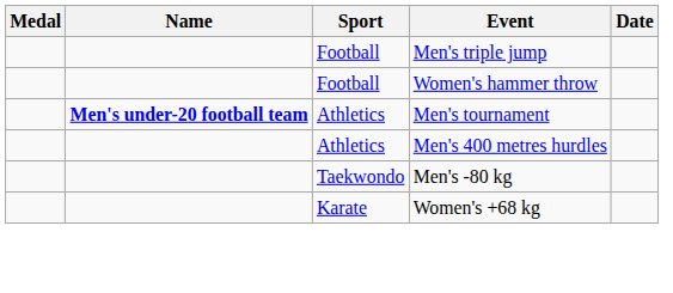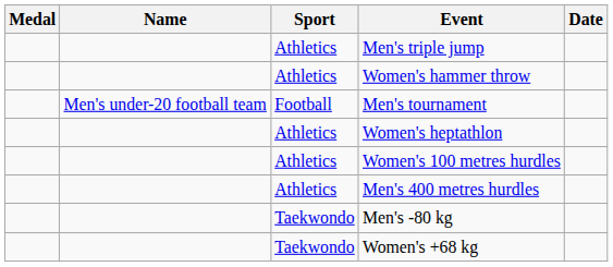 <table class="wikitable sortable" style="font-size:95%">
 <tr>
 <th>Medal</th>
 <th>Name</th>
 <th>Sport</th>
 <th>Event</th>
 <th>Date</th>
 </tr>
 <tr>
 <td></td>
 <td></td>
-<td><a href='#'>Football</a></td>
+<td><a href='#'>Athletics</a></td>
 <td><a href='#'>Men's triple jump</a></td>
 <td></td>
 </tr>
 <tr>
 <td></td>
 <td></td>
-<td><a href='#'>Football</a></td>
+<td><a href='#'>Athletics</a></td>
 <td><a href='#'>Women's hammer throw</a></td>
 <td></td>
 </tr>
 <tr>
 <td></td>
-<td><strong><a href='#'>Men's under-20 football team</a></strong></td>
+<td><a href='#'>Men's under-20 football team</a></td>
+<td><a href='#'>Football</a></td>
+<td><a href='#'>Men's tournament</a></td>
+<td></td>
+</tr>
+<tr>
+<td></td>
+<td></td>
 <td><a href='#'>Athletics</a></td>
-<td><a href='#'>Men's tournament</a></td>
+<td><a href='#'>Women's heptathlon</a></td>
+<td></td>
+</tr>
+<tr>
+<td></td>
+<td></td>
+<td><a href='#'>Athletics</a></td>
+<td><a href='#'>Women's 100 metres hurdles</a></td>
 <td></td>
 </tr>
 <tr>
 <td></td>
 <td></td>
 <td><a href='#'>Athletics</a></td>
 <td><a href='#'>Men's 400 metres hurdles</a></td>
 <td></td>
 </tr>
 <tr>
 <td></td>
 <td></td>
 <td><a href='#'>Taekwondo</a></td>
 <td>Men's -80 kg</td>
 <td></td>
 </tr>
 <tr>
 <td></td>
 <td></td>
-<td><a href='#'>Karate</a></td>
+<td><a href='#'>Taekwondo</a></td>
 <td>Women's +68 kg</td>
 <td></td>
 </tr>
 </table>
